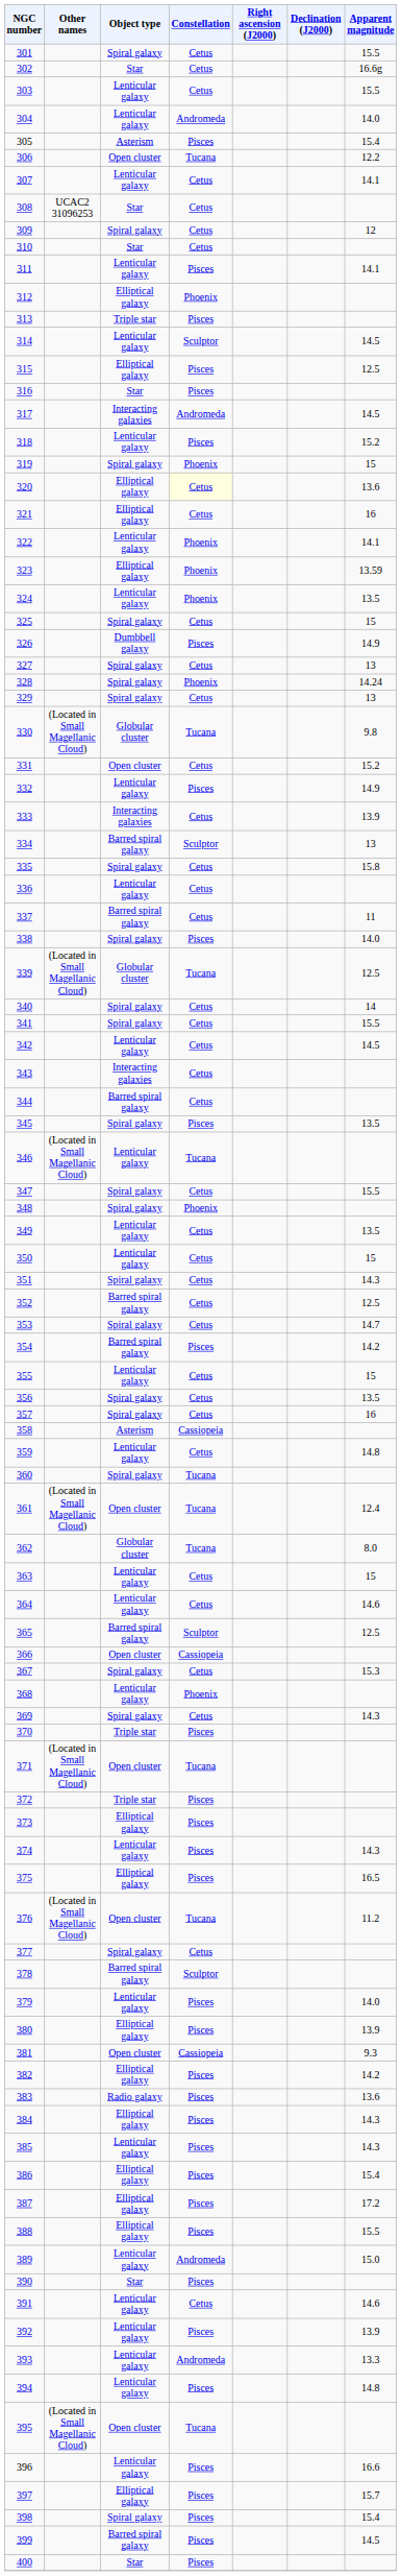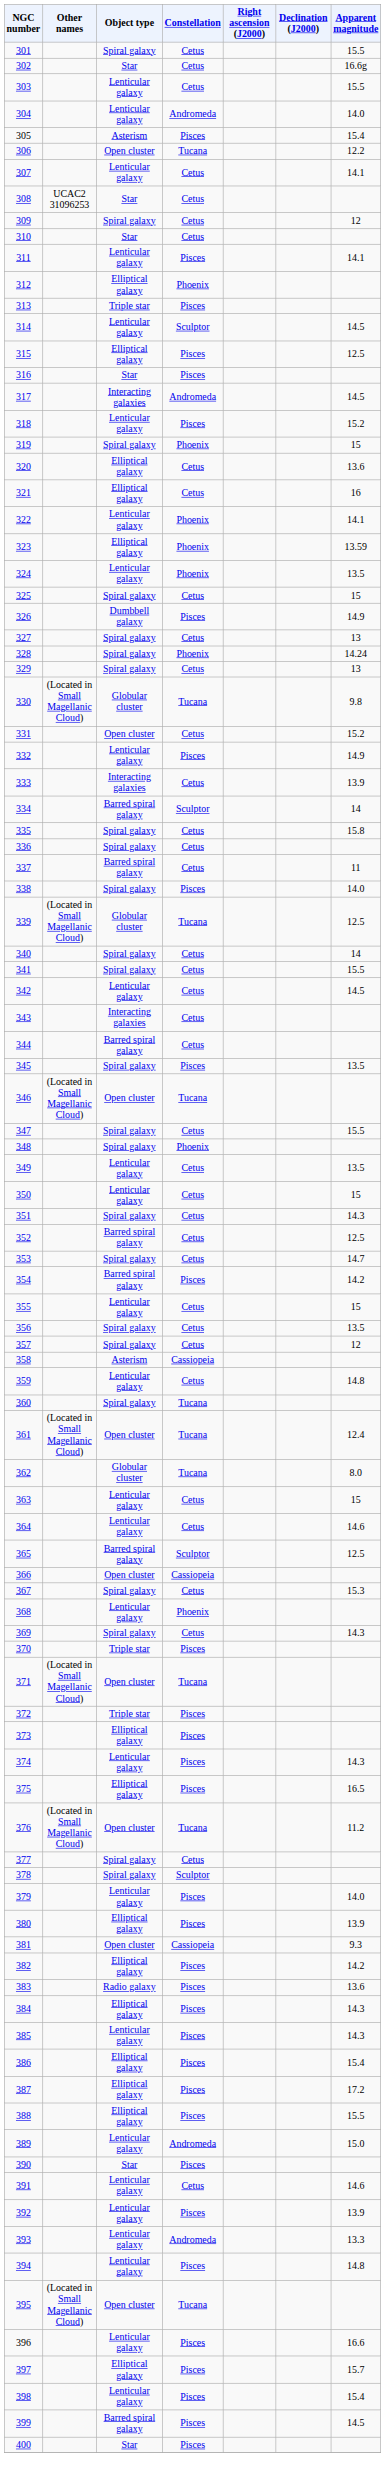 <table class="wikitable sortable sticky-header" style="text-align: center;">
 <tr>
 <th style="background-color:#edf3fe; width: 10%;">NGC number</th>
 <th style="background-color:#edf3fe; width: 15%;">Other names</th>
 <th style="background-color:#edf3fe; width: 20%;">Object type</th>
 <th style="background-color:#edf3fe; width: 15%;"><a href='#'>Constellation</a></th>
 <th style="background-color:#edf3fe; width: 15%;"><a href='#'>Right ascension</a> (<a href='#'>J2000</a>)</th>
 <th style="background-color:#edf3fe; width: 15%;"><a href='#'>Declination</a> (<a href='#'>J2000</a>)</th>
 <th style="background-color:#edf3fe; width: 10%;"><a href='#'>Apparent magnitude</a></th>
 </tr>
 <tr>
 <td><a href='#'>301</a></td>
 <td></td>
 <td><a href='#'>Spiral galaxy</a></td>
 <td><a href='#'>Cetus</a></td>
 <td></td>
 <td></td>
 <td>15.5</td>
 </tr>
 <tr>
 <td><a href='#'>302</a></td>
 <td></td>
 <td><a href='#'>Star</a></td>
 <td><a href='#'>Cetus</a></td>
 <td></td>
 <td></td>
 <td>16.6g</td>
 </tr>
 <tr>
 <td><a href='#'>303</a></td>
 <td></td>
 <td><a href='#'>Lenticular galaxy</a></td>
 <td><a href='#'>Cetus</a></td>
 <td></td>
 <td></td>
 <td>15.5</td>
 </tr>
 <tr>
 <td><a href='#'>304</a></td>
 <td></td>
 <td><a href='#'>Lenticular galaxy</a></td>
 <td><a href='#'>Andromeda</a></td>
 <td></td>
 <td></td>
 <td>14.0</td>
 </tr>
 <tr>
 <td>305</td>
 <td></td>
 <td><a href='#'>Asterism</a></td>
 <td><a href='#'>Pisces</a></td>
 <td></td>
 <td></td>
 <td>15.4</td>
 </tr>
 <tr>
 <td><a href='#'>306</a></td>
 <td></td>
 <td><a href='#'>Open cluster</a></td>
 <td><a href='#'>Tucana</a></td>
 <td></td>
 <td></td>
 <td>12.2</td>
 </tr>
 <tr>
 <td><a href='#'>307</a></td>
 <td></td>
 <td><a href='#'>Lenticular galaxy</a></td>
 <td><a href='#'>Cetus</a></td>
 <td></td>
 <td></td>
 <td>14.1</td>
 </tr>
 <tr>
 <td><a href='#'>308</a></td>
 <td>UCAC2 31096253</td>
 <td><a href='#'>Star</a></td>
 <td><a href='#'>Cetus</a></td>
 <td></td>
 <td></td>
 <td></td>
 </tr>
 <tr>
 <td><a href='#'>309</a></td>
 <td></td>
 <td><a href='#'>Spiral galaxy</a></td>
 <td><a href='#'>Cetus</a></td>
 <td></td>
 <td></td>
 <td>12</td>
 </tr>
 <tr>
 <td><a href='#'>310</a></td>
 <td></td>
 <td><a href='#'>Star</a></td>
 <td><a href='#'>Cetus</a></td>
 <td></td>
 <td></td>
 <td></td>
 </tr>
 <tr>
 <td><a href='#'>311</a></td>
 <td></td>
 <td><a href='#'>Lenticular galaxy</a></td>
 <td><a href='#'>Pisces</a></td>
 <td></td>
 <td></td>
 <td>14.1</td>
 </tr>
 <tr>
 <td><a href='#'>312</a></td>
 <td></td>
 <td><a href='#'>Elliptical galaxy</a></td>
 <td><a href='#'>Phoenix</a></td>
 <td></td>
 <td></td>
 <td></td>
 </tr>
 <tr>
 <td><a href='#'>313</a></td>
 <td></td>
 <td><a href='#'>Triple star</a></td>
 <td><a href='#'>Pisces</a></td>
 <td></td>
 <td></td>
 <td></td>
 </tr>
 <tr>
 <td><a href='#'>314</a></td>
 <td></td>
 <td><a href='#'>Lenticular galaxy</a></td>
 <td><a href='#'>Sculptor</a></td>
 <td></td>
 <td></td>
 <td>14.5</td>
 </tr>
 <tr>
 <td><a href='#'>315</a></td>
 <td></td>
 <td><a href='#'>Elliptical galaxy</a></td>
 <td><a href='#'>Pisces</a></td>
 <td></td>
 <td></td>
 <td>12.5</td>
 </tr>
 <tr>
 <td><a href='#'>316</a></td>
 <td></td>
 <td><a href='#'>Star</a></td>
 <td><a href='#'>Pisces</a></td>
 <td></td>
 <td></td>
 <td></td>
 </tr>
 <tr>
 <td><a href='#'>317</a></td>
 <td></td>
 <td><a href='#'>Interacting galaxies</a></td>
 <td><a href='#'>Andromeda</a></td>
 <td></td>
 <td></td>
 <td>14.5</td>
 </tr>
 <tr>
 <td><a href='#'>318</a></td>
 <td></td>
 <td><a href='#'>Lenticular galaxy</a></td>
 <td><a href='#'>Pisces</a></td>
 <td></td>
 <td></td>
 <td>15.2</td>
 </tr>
 <tr>
 <td><a href='#'>319</a></td>
 <td></td>
 <td><a href='#'>Spiral galaxy</a></td>
 <td><a href='#'>Phoenix</a></td>
 <td></td>
 <td></td>
 <td>15</td>
 </tr>
 <tr>
 <td><a href='#'>320</a></td>
 <td></td>
 <td><a href='#'>Elliptical galaxy</a></td>
-<td style="background: lightyellow;"><a href='#'>Cetus</a></td>
+<td><a href='#'>Cetus</a></td>
 <td></td>
 <td></td>
 <td>13.6</td>
 </tr>
 <tr>
 <td><a href='#'>321</a></td>
 <td></td>
 <td><a href='#'>Elliptical galaxy</a></td>
 <td><a href='#'>Cetus</a></td>
 <td></td>
 <td></td>
 <td>16</td>
 </tr>
 <tr>
 <td><a href='#'>322</a></td>
 <td></td>
 <td><a href='#'>Lenticular galaxy</a></td>
 <td><a href='#'>Phoenix</a></td>
 <td></td>
 <td></td>
 <td>14.1</td>
 </tr>
 <tr>
 <td><a href='#'>323</a></td>
 <td></td>
 <td><a href='#'>Elliptical galaxy</a></td>
 <td><a href='#'>Phoenix</a></td>
 <td></td>
 <td></td>
 <td>13.59</td>
 </tr>
 <tr>
 <td><a href='#'>324</a></td>
 <td></td>
 <td><a href='#'>Lenticular galaxy</a></td>
 <td><a href='#'>Phoenix</a></td>
 <td></td>
 <td></td>
 <td>13.5</td>
 </tr>
 <tr>
 <td><a href='#'>325</a></td>
 <td></td>
 <td><a href='#'>Spiral galaxy</a></td>
 <td><a href='#'>Cetus</a></td>
 <td></td>
 <td></td>
 <td>15</td>
 </tr>
 <tr>
 <td><a href='#'>326</a></td>
 <td></td>
 <td><a href='#'>Dumbbell galaxy</a></td>
 <td><a href='#'>Pisces</a></td>
 <td></td>
 <td></td>
 <td>14.9</td>
 </tr>
 <tr>
 <td><a href='#'>327</a></td>
 <td></td>
 <td><a href='#'>Spiral galaxy</a></td>
 <td><a href='#'>Cetus</a></td>
 <td></td>
 <td></td>
 <td>13</td>
 </tr>
 <tr>
 <td><a href='#'>328</a></td>
 <td></td>
 <td><a href='#'>Spiral galaxy</a></td>
 <td><a href='#'>Phoenix</a></td>
 <td></td>
 <td></td>
 <td>14.24</td>
 </tr>
 <tr>
 <td><a href='#'>329</a></td>
 <td></td>
 <td><a href='#'>Spiral galaxy</a></td>
 <td><a href='#'>Cetus</a></td>
 <td></td>
 <td></td>
 <td>13</td>
 </tr>
 <tr>
 <td><a href='#'>330</a></td>
 <td>(Located in <a href='#'>Small Magellanic Cloud</a>)</td>
 <td><a href='#'>Globular cluster</a></td>
 <td><a href='#'>Tucana</a></td>
 <td></td>
 <td></td>
 <td>9.8</td>
 </tr>
 <tr>
 <td><a href='#'>331</a></td>
 <td></td>
 <td><a href='#'>Open cluster</a></td>
 <td><a href='#'>Cetus</a></td>
 <td></td>
 <td></td>
 <td>15.2</td>
 </tr>
 <tr>
 <td><a href='#'>332</a></td>
 <td></td>
 <td><a href='#'>Lenticular galaxy</a></td>
 <td><a href='#'>Pisces</a></td>
 <td></td>
 <td></td>
 <td>14.9</td>
 </tr>
 <tr>
 <td><a href='#'>333</a></td>
 <td></td>
 <td><a href='#'>Interacting galaxies</a></td>
 <td><a href='#'>Cetus</a></td>
 <td></td>
 <td></td>
 <td>13.9</td>
 </tr>
 <tr>
 <td><a href='#'>334</a></td>
 <td></td>
 <td><a href='#'>Barred spiral galaxy</a></td>
 <td><a href='#'>Sculptor</a></td>
 <td></td>
 <td></td>
-<td>13</td>
+<td>14</td>
 </tr>
 <tr>
 <td><a href='#'>335</a></td>
 <td></td>
 <td><a href='#'>Spiral galaxy</a></td>
 <td><a href='#'>Cetus</a></td>
 <td></td>
 <td></td>
 <td>15.8</td>
 </tr>
 <tr>
 <td><a href='#'>336</a></td>
 <td></td>
-<td><a href='#'>Lenticular galaxy</a></td>
+<td><a href='#'>Spiral galaxy</a></td>
 <td><a href='#'>Cetus</a></td>
 <td></td>
 <td></td>
 <td></td>
 </tr>
 <tr>
 <td><a href='#'>337</a></td>
 <td></td>
 <td><a href='#'>Barred spiral galaxy</a></td>
 <td><a href='#'>Cetus</a></td>
 <td></td>
 <td></td>
 <td>11</td>
 </tr>
 <tr>
 <td><a href='#'>338</a></td>
 <td></td>
 <td><a href='#'>Spiral galaxy</a></td>
 <td><a href='#'>Pisces</a></td>
 <td></td>
 <td></td>
 <td>14.0</td>
 </tr>
 <tr>
 <td><a href='#'>339</a></td>
 <td>(Located in <a href='#'>Small Magellanic Cloud</a>)</td>
 <td><a href='#'>Globular cluster</a></td>
 <td><a href='#'>Tucana</a></td>
 <td></td>
 <td></td>
 <td>12.5</td>
 </tr>
 <tr>
 <td><a href='#'>340</a></td>
 <td></td>
 <td><a href='#'>Spiral galaxy</a></td>
 <td><a href='#'>Cetus</a></td>
 <td></td>
 <td></td>
 <td>14</td>
 </tr>
 <tr>
 <td><a href='#'>341</a></td>
 <td></td>
 <td><a href='#'>Spiral galaxy</a></td>
 <td><a href='#'>Cetus</a></td>
 <td></td>
 <td></td>
 <td>15.5</td>
 </tr>
 <tr>
 <td><a href='#'>342</a></td>
 <td></td>
 <td><a href='#'>Lenticular galaxy</a></td>
 <td><a href='#'>Cetus</a></td>
 <td></td>
 <td></td>
 <td>14.5</td>
 </tr>
 <tr>
 <td><a href='#'>343</a></td>
 <td></td>
 <td><a href='#'>Interacting galaxies</a></td>
 <td><a href='#'>Cetus</a></td>
 <td></td>
 <td></td>
 <td></td>
 </tr>
 <tr>
 <td><a href='#'>344</a></td>
 <td></td>
 <td><a href='#'>Barred spiral galaxy</a></td>
 <td><a href='#'>Cetus</a></td>
 <td></td>
 <td></td>
 <td></td>
 </tr>
 <tr>
 <td><a href='#'>345</a></td>
 <td></td>
 <td><a href='#'>Spiral galaxy</a></td>
 <td><a href='#'>Pisces</a></td>
 <td></td>
 <td></td>
 <td>13.5</td>
 </tr>
 <tr>
 <td><a href='#'>346</a></td>
 <td>(Located in <a href='#'>Small Magellanic Cloud</a>)</td>
-<td><a href='#'>Lenticular galaxy</a></td>
+<td><a href='#'>Open cluster</a></td>
 <td><a href='#'>Tucana</a></td>
 <td></td>
 <td></td>
 <td></td>
 </tr>
 <tr>
 <td><a href='#'>347</a></td>
 <td></td>
 <td><a href='#'>Spiral galaxy</a></td>
 <td><a href='#'>Cetus</a></td>
 <td></td>
 <td></td>
 <td>15.5</td>
 </tr>
 <tr>
 <td><a href='#'>348</a></td>
 <td></td>
 <td><a href='#'>Spiral galaxy</a></td>
 <td><a href='#'>Phoenix</a></td>
 <td></td>
 <td></td>
 <td></td>
 </tr>
 <tr>
 <td><a href='#'>349</a></td>
 <td></td>
 <td><a href='#'>Lenticular galaxy</a></td>
 <td><a href='#'>Cetus</a></td>
 <td></td>
 <td></td>
 <td>13.5</td>
 </tr>
 <tr>
 <td><a href='#'>350</a></td>
 <td></td>
 <td><a href='#'>Lenticular galaxy</a></td>
 <td><a href='#'>Cetus</a></td>
 <td></td>
 <td></td>
 <td>15</td>
 </tr>
 <tr>
 <td><a href='#'>351</a></td>
 <td></td>
 <td><a href='#'>Spiral galaxy</a></td>
 <td><a href='#'>Cetus</a></td>
 <td></td>
 <td></td>
 <td>14.3</td>
 </tr>
 <tr>
 <td><a href='#'>352</a></td>
 <td></td>
 <td><a href='#'>Barred spiral galaxy</a></td>
 <td><a href='#'>Cetus</a></td>
 <td></td>
 <td></td>
 <td>12.5</td>
 </tr>
 <tr>
 <td><a href='#'>353</a></td>
 <td></td>
 <td><a href='#'>Spiral galaxy</a></td>
 <td><a href='#'>Cetus</a></td>
 <td></td>
 <td></td>
 <td>14.7</td>
 </tr>
 <tr>
 <td><a href='#'>354</a></td>
 <td></td>
 <td><a href='#'>Barred spiral galaxy</a></td>
 <td><a href='#'>Pisces</a></td>
 <td></td>
 <td></td>
 <td>14.2</td>
 </tr>
 <tr>
 <td><a href='#'>355</a></td>
 <td></td>
 <td><a href='#'>Lenticular galaxy</a></td>
 <td><a href='#'>Cetus</a></td>
 <td></td>
 <td></td>
 <td>15</td>
 </tr>
 <tr>
 <td><a href='#'>356</a></td>
 <td></td>
 <td><a href='#'>Spiral galaxy</a></td>
 <td><a href='#'>Cetus</a></td>
 <td></td>
 <td></td>
 <td>13.5</td>
 </tr>
 <tr>
 <td><a href='#'>357</a></td>
 <td></td>
 <td><a href='#'>Spiral galaxy</a></td>
 <td><a href='#'>Cetus</a></td>
 <td></td>
 <td></td>
-<td>16</td>
+<td>12</td>
 </tr>
 <tr>
 <td><a href='#'>358</a></td>
 <td></td>
 <td><a href='#'>Asterism</a></td>
 <td><a href='#'>Cassiopeia</a></td>
 <td></td>
 <td></td>
 <td></td>
 </tr>
 <tr>
 <td><a href='#'>359</a></td>
 <td></td>
 <td><a href='#'>Lenticular galaxy</a></td>
 <td><a href='#'>Cetus</a></td>
 <td></td>
 <td></td>
 <td>14.8</td>
 </tr>
 <tr>
 <td><a href='#'>360</a></td>
 <td></td>
 <td><a href='#'>Spiral galaxy</a></td>
 <td><a href='#'>Tucana</a></td>
 <td></td>
 <td></td>
 <td></td>
 </tr>
 <tr>
 <td><a href='#'>361</a></td>
 <td>(Located in <a href='#'>Small Magellanic Cloud</a>)</td>
 <td><a href='#'>Open cluster</a></td>
 <td><a href='#'>Tucana</a></td>
 <td></td>
 <td></td>
 <td>12.4</td>
 </tr>
 <tr>
 <td><a href='#'>362</a></td>
 <td></td>
 <td><a href='#'>Globular cluster</a></td>
 <td><a href='#'>Tucana</a></td>
 <td></td>
 <td></td>
 <td>8.0</td>
 </tr>
 <tr>
 <td><a href='#'>363</a></td>
 <td></td>
 <td><a href='#'>Lenticular galaxy</a></td>
 <td><a href='#'>Cetus</a></td>
 <td></td>
 <td></td>
 <td>15</td>
 </tr>
 <tr>
 <td><a href='#'>364</a></td>
 <td></td>
 <td><a href='#'>Lenticular galaxy</a></td>
 <td><a href='#'>Cetus</a></td>
 <td></td>
 <td></td>
 <td>14.6</td>
 </tr>
 <tr>
 <td><a href='#'>365</a></td>
 <td></td>
 <td><a href='#'>Barred spiral galaxy</a></td>
 <td><a href='#'>Sculptor</a></td>
 <td></td>
 <td></td>
 <td>12.5</td>
 </tr>
 <tr>
 <td><a href='#'>366</a></td>
 <td></td>
 <td><a href='#'>Open cluster</a></td>
 <td><a href='#'>Cassiopeia</a></td>
 <td></td>
 <td></td>
 <td></td>
 </tr>
 <tr>
 <td><a href='#'>367</a></td>
 <td></td>
 <td><a href='#'>Spiral galaxy</a></td>
 <td><a href='#'>Cetus</a></td>
 <td></td>
 <td></td>
 <td>15.3</td>
 </tr>
 <tr>
 <td><a href='#'>368</a></td>
 <td></td>
 <td><a href='#'>Lenticular galaxy</a></td>
 <td><a href='#'>Phoenix</a></td>
 <td></td>
 <td></td>
 <td></td>
 </tr>
 <tr>
 <td><a href='#'>369</a></td>
 <td></td>
 <td><a href='#'>Spiral galaxy</a></td>
 <td><a href='#'>Cetus</a></td>
 <td></td>
 <td></td>
 <td>14.3</td>
 </tr>
 <tr>
 <td><a href='#'>370</a></td>
 <td></td>
 <td><a href='#'>Triple star</a></td>
 <td><a href='#'>Pisces</a></td>
 <td></td>
 <td></td>
 <td></td>
 </tr>
 <tr>
 <td><a href='#'>371</a></td>
 <td>(Located in <a href='#'>Small Magellanic Cloud</a>)</td>
 <td><a href='#'>Open cluster</a></td>
 <td><a href='#'>Tucana</a></td>
 <td></td>
 <td></td>
 <td></td>
 </tr>
 <tr>
 <td><a href='#'>372</a></td>
 <td></td>
 <td><a href='#'>Triple star</a></td>
 <td><a href='#'>Pisces</a></td>
 <td></td>
 <td></td>
 <td></td>
 </tr>
 <tr>
 <td><a href='#'>373</a></td>
 <td></td>
 <td><a href='#'>Elliptical galaxy</a></td>
 <td><a href='#'>Pisces</a></td>
 <td></td>
 <td></td>
 <td></td>
 </tr>
 <tr>
 <td><a href='#'>374</a></td>
 <td></td>
 <td><a href='#'>Lenticular galaxy</a></td>
 <td><a href='#'>Pisces</a></td>
 <td></td>
 <td></td>
 <td>14.3</td>
 </tr>
 <tr>
 <td><a href='#'>375</a></td>
 <td></td>
 <td><a href='#'>Elliptical galaxy</a></td>
 <td><a href='#'>Pisces</a></td>
 <td></td>
 <td></td>
 <td>16.5</td>
 </tr>
 <tr>
 <td><a href='#'>376</a></td>
 <td>(Located in <a href='#'>Small Magellanic Cloud</a>)</td>
 <td><a href='#'>Open cluster</a></td>
 <td><a href='#'>Tucana</a></td>
 <td></td>
 <td></td>
 <td>11.2</td>
 </tr>
 <tr>
 <td><a href='#'>377</a></td>
 <td></td>
 <td><a href='#'>Spiral galaxy</a></td>
 <td><a href='#'>Cetus</a></td>
 <td></td>
 <td></td>
 <td></td>
 </tr>
 <tr>
 <td><a href='#'>378</a></td>
 <td></td>
-<td><a href='#'>Barred spiral galaxy</a></td>
+<td><a href='#'>Spiral galaxy</a></td>
 <td><a href='#'>Sculptor</a></td>
 <td></td>
 <td></td>
 <td></td>
 </tr>
 <tr>
 <td><a href='#'>379</a></td>
 <td></td>
 <td><a href='#'>Lenticular galaxy</a></td>
 <td><a href='#'>Pisces</a></td>
 <td></td>
 <td></td>
 <td>14.0</td>
 </tr>
 <tr>
 <td><a href='#'>380</a></td>
 <td></td>
 <td><a href='#'>Elliptical galaxy</a></td>
 <td><a href='#'>Pisces</a></td>
 <td></td>
 <td></td>
 <td>13.9</td>
 </tr>
 <tr>
 <td><a href='#'>381</a></td>
 <td></td>
 <td><a href='#'>Open cluster</a></td>
 <td><a href='#'>Cassiopeia</a></td>
 <td></td>
 <td></td>
 <td>9.3</td>
 </tr>
 <tr>
 <td><a href='#'>382</a></td>
 <td></td>
 <td><a href='#'>Elliptical galaxy</a></td>
 <td><a href='#'>Pisces</a></td>
 <td></td>
 <td></td>
 <td>14.2</td>
 </tr>
 <tr>
 <td><a href='#'>383</a></td>
 <td></td>
 <td><a href='#'>Radio galaxy</a></td>
 <td><a href='#'>Pisces</a></td>
 <td></td>
 <td></td>
 <td>13.6</td>
 </tr>
 <tr>
 <td><a href='#'>384</a></td>
 <td></td>
 <td><a href='#'>Elliptical galaxy</a></td>
 <td><a href='#'>Pisces</a></td>
 <td></td>
 <td></td>
 <td>14.3</td>
 </tr>
 <tr>
 <td><a href='#'>385</a></td>
 <td></td>
 <td><a href='#'>Lenticular galaxy</a></td>
 <td><a href='#'>Pisces</a></td>
 <td></td>
 <td></td>
 <td>14.3</td>
 </tr>
 <tr>
 <td><a href='#'>386</a></td>
 <td></td>
 <td><a href='#'>Elliptical galaxy</a></td>
 <td><a href='#'>Pisces</a></td>
 <td></td>
 <td></td>
 <td>15.4</td>
 </tr>
 <tr>
 <td><a href='#'>387</a></td>
 <td></td>
 <td><a href='#'>Elliptical galaxy</a></td>
 <td><a href='#'>Pisces</a></td>
 <td></td>
 <td></td>
 <td>17.2</td>
 </tr>
 <tr>
 <td><a href='#'>388</a></td>
 <td></td>
 <td><a href='#'>Elliptical galaxy</a></td>
 <td><a href='#'>Pisces</a></td>
 <td></td>
 <td></td>
 <td>15.5</td>
 </tr>
 <tr>
 <td><a href='#'>389</a></td>
 <td></td>
 <td><a href='#'>Lenticular galaxy</a></td>
 <td><a href='#'>Andromeda</a></td>
 <td></td>
 <td></td>
 <td>15.0</td>
 </tr>
 <tr>
 <td><a href='#'>390</a></td>
 <td></td>
 <td><a href='#'>Star</a></td>
 <td><a href='#'>Pisces</a></td>
 <td></td>
 <td></td>
 <td></td>
 </tr>
 <tr>
 <td><a href='#'>391</a></td>
 <td></td>
 <td><a href='#'>Lenticular galaxy</a></td>
 <td><a href='#'>Cetus</a></td>
 <td></td>
 <td></td>
 <td>14.6</td>
 </tr>
 <tr>
 <td><a href='#'>392</a></td>
 <td></td>
 <td><a href='#'>Lenticular galaxy</a></td>
 <td><a href='#'>Pisces</a></td>
 <td></td>
 <td></td>
 <td>13.9</td>
 </tr>
 <tr>
 <td><a href='#'>393</a></td>
 <td></td>
 <td><a href='#'>Lenticular galaxy</a></td>
 <td><a href='#'>Andromeda</a></td>
 <td></td>
 <td></td>
 <td>13.3</td>
 </tr>
 <tr>
 <td><a href='#'>394</a></td>
 <td></td>
 <td><a href='#'>Lenticular galaxy</a></td>
 <td><a href='#'>Pisces</a></td>
 <td></td>
 <td></td>
 <td>14.8</td>
 </tr>
 <tr>
 <td><a href='#'>395</a></td>
 <td>(Located in <a href='#'>Small Magellanic Cloud</a>)</td>
 <td><a href='#'>Open cluster</a></td>
 <td><a href='#'>Tucana</a></td>
 <td></td>
 <td></td>
 <td></td>
 </tr>
 <tr>
 <td>396</td>
 <td></td>
 <td><a href='#'>Lenticular galaxy</a></td>
 <td><a href='#'>Pisces</a></td>
 <td></td>
 <td></td>
 <td>16.6</td>
 </tr>
 <tr>
 <td><a href='#'>397</a></td>
 <td></td>
 <td><a href='#'>Elliptical galaxy</a></td>
 <td><a href='#'>Pisces</a></td>
 <td></td>
 <td></td>
 <td>15.7</td>
 </tr>
 <tr>
 <td><a href='#'>398</a></td>
 <td></td>
-<td><a href='#'>Spiral galaxy</a></td>
+<td><a href='#'>Lenticular galaxy</a></td>
 <td><a href='#'>Pisces</a></td>
 <td></td>
 <td></td>
 <td>15.4</td>
 </tr>
 <tr>
 <td><a href='#'>399</a></td>
 <td></td>
 <td><a href='#'>Barred spiral galaxy</a></td>
 <td><a href='#'>Pisces</a></td>
 <td></td>
 <td></td>
 <td>14.5</td>
 </tr>
 <tr>
 <td><a href='#'>400</a></td>
 <td></td>
 <td><a href='#'>Star</a></td>
 <td><a href='#'>Pisces</a></td>
 <td></td>
 <td></td>
 <td></td>
 </tr>
 <tr>
 </tr>
 </table>
